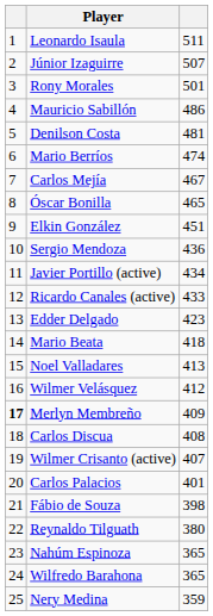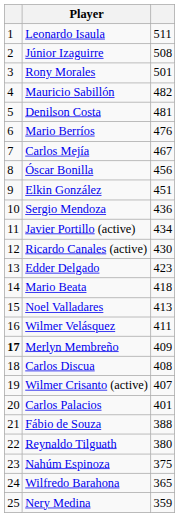 <table class="wikitable">
 <tr>
 <th></th>
 <th>Player</th>
 <th></th>
 </tr>
 <tr>
 <td>1</td>
 <td> <a href='#'>Leonardo Isaula</a></td>
 <td>511</td>
 </tr>
 <tr>
 <td>2</td>
 <td> <a href='#'>Júnior Izaguirre</a></td>
-<td>507</td>
+<td>508</td>
 </tr>
 <tr>
 <td>3</td>
 <td> <a href='#'>Rony Morales</a></td>
 <td>501</td>
 </tr>
 <tr>
 <td>4</td>
 <td> <a href='#'>Mauricio Sabillón</a></td>
-<td>486</td>
+<td>482</td>
 </tr>
 <tr>
 <td>5</td>
 <td> <a href='#'>Denilson Costa</a></td>
 <td>481</td>
 </tr>
 <tr>
 <td>6</td>
 <td> <a href='#'>Mario Berríos</a></td>
-<td>474</td>
+<td>476</td>
 </tr>
 <tr>
 <td>7</td>
 <td> <a href='#'>Carlos Mejía</a></td>
 <td>467</td>
 </tr>
 <tr>
 <td>8</td>
 <td> <a href='#'>Óscar Bonilla</a></td>
-<td>465</td>
+<td>456</td>
 </tr>
 <tr>
 <td>9</td>
 <td> <a href='#'>Elkin González</a></td>
 <td>451</td>
 </tr>
 <tr>
 <td>10</td>
 <td> <a href='#'>Sergio Mendoza</a></td>
 <td>436</td>
 </tr>
 <tr>
 <td>11</td>
 <td> <a href='#'>Javier Portillo</a> (active)</td>
 <td>434</td>
 </tr>
 <tr>
 <td>12</td>
 <td> <a href='#'>Ricardo Canales</a> (active)</td>
-<td>433</td>
+<td>430</td>
 </tr>
 <tr>
 <td>13</td>
 <td> <a href='#'>Edder Delgado</a></td>
 <td>423</td>
 </tr>
 <tr>
 <td>14</td>
 <td> <a href='#'>Mario Beata</a></td>
 <td>418</td>
 </tr>
 <tr>
 <td>15</td>
 <td> <a href='#'>Noel Valladares</a></td>
 <td>413</td>
 </tr>
 <tr>
 <td>16</td>
 <td> <a href='#'>Wilmer Velásquez</a></td>
-<td>412</td>
+<td>411</td>
 </tr>
 <tr>
 <td><strong>17</strong></td>
 <td> <a href='#'>Merlyn Membreño</a></td>
 <td>409</td>
 </tr>
 <tr>
 <td>18</td>
 <td> <a href='#'>Carlos Discua</a></td>
 <td>408</td>
 </tr>
 <tr>
 <td>19</td>
 <td> <a href='#'>Wilmer Crisanto</a> (active)</td>
 <td>407</td>
 </tr>
 <tr>
 <td>20</td>
 <td> <a href='#'>Carlos Palacios</a></td>
 <td>401</td>
 </tr>
 <tr>
 <td>21</td>
 <td> <a href='#'>Fábio de Souza</a></td>
-<td>398</td>
+<td>388</td>
 </tr>
 <tr>
 <td>22</td>
 <td> <a href='#'>Reynaldo Tilguath</a></td>
 <td>380</td>
 </tr>
 <tr>
 <td>23</td>
 <td> <a href='#'>Nahúm Espinoza</a></td>
-<td>365</td>
+<td>375</td>
 </tr>
 <tr>
 <td>24</td>
 <td> <a href='#'>Wilfredo Barahona</a></td>
 <td>365</td>
 </tr>
 <tr>
 <td>25</td>
 <td> <a href='#'>Nery Medina</a></td>
 <td>359</td>
 </tr>
 </table>
